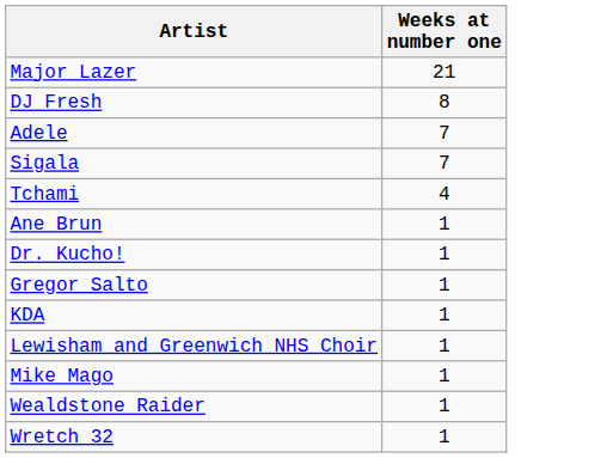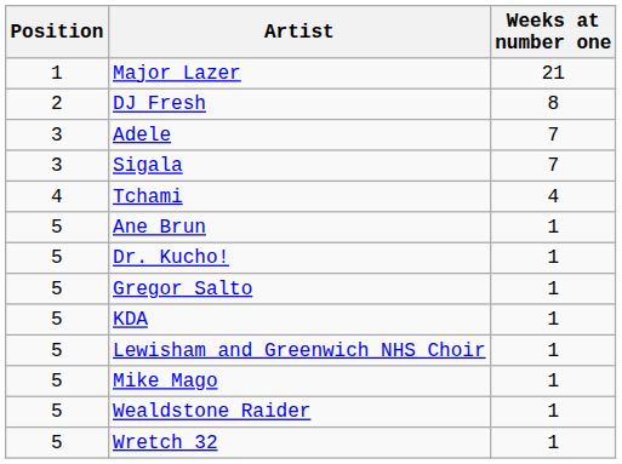 <table class="wikitable sortable plainrowheaders" style="font-size:97%;">
 <tr>
+<th scope=col>Position</th>
 <th scope=col>Artist</th>
 <th scope=col>Weeks at<br>number one</th>
 </tr>
 <tr>
+<td align=center>1</td>
 <td><a href='#'>Major Lazer</a></td>
 <td align=center>21</td>
 </tr>
 <tr>
+<td align=center>2</td>
 <td><a href='#'>DJ Fresh</a></td>
 <td align=center>8</td>
 </tr>
 <tr>
+<td align=center>3</td>
 <td><a href='#'>Adele</a></td>
 <td align=center>7</td>
 </tr>
 <tr>
+<td align=center>3</td>
 <td><a href='#'>Sigala</a></td>
 <td align=center>7</td>
 </tr>
 <tr>
+<td align=center>4</td>
 <td><a href='#'>Tchami</a></td>
 <td align=center>4</td>
 </tr>
 <tr>
+<td align=center>5</td>
 <td><a href='#'>Ane Brun</a></td>
 <td align=center>1</td>
 </tr>
 <tr>
+<td align=center>5</td>
 <td><a href='#'>Dr. Kucho!</a></td>
 <td align=center>1</td>
 </tr>
 <tr>
+<td align=center>5</td>
 <td><a href='#'>Gregor Salto</a></td>
 <td align=center>1</td>
 </tr>
 <tr>
+<td align=center>5</td>
 <td><a href='#'>KDA</a></td>
 <td align=center>1</td>
 </tr>
 <tr>
+<td align=center>5</td>
 <td><a href='#'>Lewisham and Greenwich NHS Choir</a></td>
 <td align=center>1</td>
 </tr>
 <tr>
+<td align=center>5</td>
 <td><a href='#'>Mike Mago</a></td>
 <td align=center>1</td>
 </tr>
 <tr>
+<td align=center>5</td>
 <td><a href='#'>Wealdstone Raider</a></td>
 <td align=center>1</td>
 </tr>
 <tr>
+<td align=center>5</td>
 <td><a href='#'>Wretch 32</a></td>
 <td align=center>1</td>
 </tr>
 </table>
